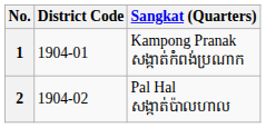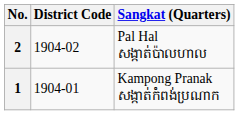 <table class="wikitable">
 <tr>
 <th>No.</th>
 <th>District Code</th>
 <th><a href='#'>Sangkat</a> (Quarters)</th>
 </tr>
 <tr>
+<th>2</th>
+<td>1904-02</td>
+<td>Pal Hal<br> សង្កាត់ប៉ាលហាល</td>
+</tr>
+<tr>
 <th>1</th>
 <td>1904-01</td>
 <td>Kampong Pranak<br>សង្កាត់កំពង់ប្រណាក</td>
 </tr>
-<tr>
-<th>2</th>
-<td>1904-02</td>
-<td>Pal Hal<br> សង្កាត់ប៉ាលហាល</td>
-</tr>
 </table>
